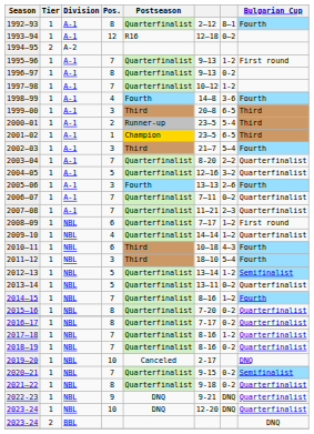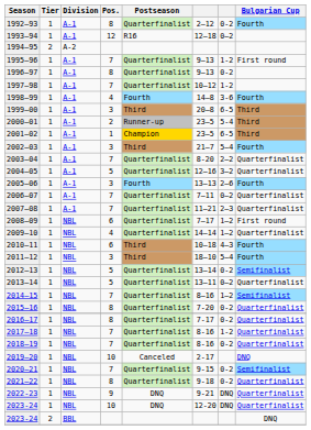 <table class="wikitable" style="font-size:85%; text-align:center">
 <tr>
 <th>Season</th>
 <th>Tier</th>
 <th>Division</th>
 <th>Pos.</th>
 <th>Postseason</th>
 <th></th>
 <th></th>
 <th><a href='#'>Bulgarian Cup</a></th>
 </tr>
 <tr>
 <td bgcolor=#efefef>1992–93</td>
 <td>1</td>
 <td align=left><a href='#'>A-1</a></td>
 <td>8</td>
 <td align=left bgcolor=#D0F0C0>Quarterfinalist</td>
 <td>2–12</td>
-<td>8–1</td>
+<td>0-2</td>
 <td align=left bgcolor=#97DEFF>Fourth</td>
 </tr>
 <tr>
 <td bgcolor=#efefef>1993–94</td>
 <td>1</td>
 <td align=left><a href='#'>A-1</a></td>
 <td>12</td>
 <td align=left>R16</td>
 <td>12–18</td>
 <td>0–2</td>
 <td></td>
 </tr>
 <tr>
 <td bgcolor=#efefef>1994–95</td>
 <td>2</td>
 <td align=left>A-2</td>
 <td></td>
 <td></td>
 <td></td>
 <td></td>
 <td></td>
 </tr>
 <tr>
 <td bgcolor=#efefef>1995–96</td>
 <td>1</td>
 <td align=left><a href='#'>A-1</a></td>
 <td>7</td>
 <td align=left bgcolor=#D0F0C0>Quarterfinalist</td>
 <td>9–13</td>
 <td>1-2</td>
 <td align=left>First round</td>
 </tr>
 <tr>
 <td bgcolor=#efefef>1996–97</td>
 <td>1</td>
 <td align=left><a href='#'>A-1</a></td>
 <td>8</td>
 <td align=left bgcolor=#D0F0C0>Quarterfinalist</td>
 <td>9–13</td>
 <td>0-2</td>
 <td></td>
 </tr>
 <tr>
 <td bgcolor=#efefef>1997–98</td>
 <td>1</td>
 <td align=left><a href='#'>A-1</a></td>
 <td>7</td>
 <td align=left bgcolor=#D0F0C0>Quarterfinalist</td>
 <td>10–12</td>
 <td>1-2</td>
 <td></td>
 </tr>
 <tr>
 <td bgcolor=#efefef>1998–99</td>
 <td>1</td>
 <td align=left><a href='#'>A-1</a></td>
 <td>4</td>
 <td align=left bgcolor=#97DEFF>Fourth</td>
 <td>14–8</td>
 <td>3-6</td>
 <td align=left bgcolor=#97DEFF>Fourth</td>
 </tr>
 <tr>
 <td bgcolor=#efefef>1999–00</td>
 <td>1</td>
 <td align=left><a href='#'>A-1</a></td>
 <td>3</td>
 <td align=left bgcolor=#cc9966>Third</td>
 <td>20–8</td>
 <td>6-5</td>
 <td align=left bgcolor=#cc9966>Third</td>
 </tr>
 <tr>
 <td bgcolor=#efefef>2000–01</td>
 <td>1</td>
 <td align=left><a href='#'>A-1</a></td>
 <td>2</td>
 <td align=left bgcolor=silver>Runner-up</td>
 <td>23–5</td>
 <td>5-4</td>
 <td align=left bgcolor=#cc9966>Third</td>
 </tr>
 <tr>
 <td bgcolor=#efefef>2001–02</td>
 <td>1</td>
 <td align=left><a href='#'>A-1</a></td>
 <td>1</td>
 <td align=left bgcolor=gold>Champion</td>
 <td>23–5</td>
 <td>6-5</td>
 <td align=left bgcolor=#cc9966>Third</td>
 </tr>
 <tr>
 <td bgcolor=#efefef>2002–03</td>
 <td>1</td>
 <td align=left><a href='#'>A-1</a></td>
 <td>3</td>
 <td align=left bgcolor=#cc9966>Third</td>
 <td>21–7</td>
 <td>5–4</td>
 <td align=left bgcolor=#97DEFF>Fourth</td>
 </tr>
 <tr>
 <td bgcolor=#efefef>2003–04</td>
 <td>1</td>
 <td align=left><a href='#'>A-1</a></td>
 <td>7</td>
 <td align=left bgcolor=#D0F0C0>Quarterfinalist</td>
 <td>8-20</td>
 <td>2–2</td>
 <td align=left>Quarterfinalist</td>
 </tr>
 <tr>
 <td bgcolor=#efefef>2004–05</td>
 <td>1</td>
 <td align=left><a href='#'>A-1</a></td>
 <td>5</td>
 <td align=left bgcolor=#D0F0C0>Quarterfinalist</td>
 <td>12–16</td>
 <td>3–2</td>
 <td align=left>Quarterfinalist</td>
 </tr>
 <tr>
 <td bgcolor=#efefef>2005–06</td>
 <td>1</td>
 <td align=left><a href='#'>A-1</a></td>
 <td>3</td>
 <td align=left bgcolor=#97DEFF>Fourth</td>
 <td>13–13</td>
 <td>2–6</td>
 <td align=left bgcolor=#97DEFF>Fourth</td>
 </tr>
 <tr>
 <td bgcolor=#efefef>2006–07</td>
 <td>1</td>
 <td align=left><a href='#'>A-1</a></td>
 <td>7</td>
 <td align=left bgcolor=#D0F0C0>Quarterfinalist</td>
 <td>7–11</td>
 <td>0–2</td>
 <td align=left>Quarterfinalist</td>
 </tr>
 <tr>
 <td bgcolor=#efefef>2007–08</td>
 <td>1</td>
 <td align=left><a href='#'>A-1</a></td>
 <td>7</td>
 <td align=left bgcolor=#D0F0C0>Quarterfinalist</td>
 <td>11–21</td>
 <td>2–3</td>
 <td align=left>Quarterfinalist</td>
 </tr>
 <tr>
 <td bgcolor=#efefef>2008–09</td>
 <td>1</td>
 <td align=left><a href='#'>NBL</a></td>
 <td>6</td>
 <td align=left bgcolor=#D0F0C0>Quarterfinalist</td>
 <td>7–17</td>
 <td>1–2</td>
 <td align=left>First round</td>
 </tr>
 <tr>
 <td bgcolor=#efefef>2009–10</td>
 <td>1</td>
 <td align=left><a href='#'>NBL</a></td>
 <td>4</td>
 <td align=left bgcolor=#D0F0C0>Quarterfinalist</td>
 <td>14–14</td>
 <td>1–2</td>
 <td align=left>Quarterfinalist</td>
 </tr>
 <tr>
 <td bgcolor=#efefef>2010–11</td>
 <td>1</td>
 <td align=left><a href='#'>NBL</a></td>
 <td>6</td>
 <td align=left bgcolor=#cc9966>Third</td>
 <td>10–18</td>
 <td>4–3</td>
 <td align=left bgcolor=#97DEFF>Fourth</td>
 </tr>
 <tr>
 <td bgcolor=#efefef>2011–12</td>
 <td>1</td>
 <td align=left><a href='#'>NBL</a></td>
 <td>3</td>
 <td align=left bgcolor=#cc9966>Third</td>
 <td>18–10</td>
 <td>5–4</td>
 <td align=left bgcolor=#97DEFF>Fourth</td>
 </tr>
 <tr>
 <td bgcolor=#efefef>2012–13</td>
 <td>1</td>
 <td align=left><a href='#'>NBL</a></td>
 <td>5</td>
 <td align=left bgcolor=#D0F0C0>Quarterfinalist</td>
 <td>13–14</td>
-<td>1-2</td>
+<td>0-2</td>
 <td align=left bgcolor=#97DEFF><a href='#'>Semifinalist</a></td>
 </tr>
 <tr>
 <td bgcolor=#efefef>2013–14</td>
 <td>1</td>
 <td align=left><a href='#'>NBL</a></td>
 <td>5</td>
 <td align=left bgcolor=#D0F0C0>Quarterfinalist</td>
 <td>13–11</td>
 <td>0–2</td>
 <td align=left>Quarterfinalist</td>
 </tr>
 <tr>
 <td bgcolor=#efefef><a href='#'>2014–15</a></td>
 <td>1</td>
 <td align=left><a href='#'>NBL</a></td>
 <td>7</td>
 <td align=left bgcolor=#D0F0C0>Quarterfinalist</td>
 <td>8–16</td>
 <td>1–2</td>
-<td align=left bgcolor=#97DEFF><a href='#'>Fourth</a></td>
+<td align=left bgcolor=#97DEFF><a href='#'>Semifinalist</a></td>
 </tr>
 <tr>
 <td bgcolor=#efefef><a href='#'>2015–16</a></td>
 <td>1</td>
 <td align=left><a href='#'>NBL</a></td>
 <td>8</td>
 <td align=left bgcolor=#D0F0C0>Quarterfinalist</td>
 <td>7-20</td>
 <td>0-2</td>
 <td align=left><a href='#'>Quarterfinalist</a></td>
 </tr>
 <tr>
 </tr>
 <tr>
 <td bgcolor=#efefef><a href='#'>2016–17</a></td>
 <td>1</td>
 <td align=left><a href='#'>NBL</a></td>
 <td>8</td>
 <td align=left bgcolor=#D0F0C0>Quarterfinalist</td>
 <td>7-17</td>
 <td>0-2</td>
 <td align=left><a href='#'>Quarterfinalist</a></td>
 </tr>
 <tr>
 <td bgcolor=#efefef><a href='#'>2017–18</a></td>
 <td>1</td>
 <td align=left><a href='#'>NBL</a></td>
 <td>7</td>
 <td align=left bgcolor=#D0F0C0>Quarterfinalist</td>
 <td>8-16</td>
 <td>1-2</td>
 <td align=left><a href='#'>Quarterfinalist</a></td>
 </tr>
 <tr>
 <td bgcolor=#efefef><a href='#'>2018–19</a></td>
 <td>1</td>
 <td align=left><a href='#'>NBL</a></td>
 <td>7</td>
 <td align=left bgcolor=#D0F0C0>Quarterfinalist</td>
 <td>8-16</td>
 <td>0-2</td>
 <td align=left><a href='#'>Quarterfinalist</a></td>
 </tr>
 <tr>
 <td bgcolor=#efefef><a href='#'>2019–20</a></td>
 <td>1</td>
 <td align=left><a href='#'>NBL</a></td>
 <td>10</td>
 <td>Canceled</td>
 <td>2-17</td>
 <td></td>
 <td align=left><a href='#'>DNQ</a></td>
 </tr>
 <tr>
 <td bgcolor=#efefef><a href='#'>2020–21</a></td>
 <td>1</td>
 <td align=left><a href='#'>NBL</a></td>
 <td>7</td>
 <td align=left bgcolor=#D0F0C0>Quarterfinalist</td>
 <td>9-15</td>
 <td>0-2</td>
 <td align=left bgcolor=#97DEFF><a href='#'>Semifinalist</a></td>
 </tr>
 <tr>
 <td bgcolor=#efefef><a href='#'>2021–22</a></td>
 <td>1</td>
 <td align=left><a href='#'>NBL</a></td>
 <td>8</td>
 <td align=left bgcolor=#D0F0C0>Quarterfinalist</td>
 <td>9-18</td>
 <td>0-2</td>
 <td align=left><a href='#'>Quarterfinalist</a></td>
 </tr>
 <tr>
 <td bgcolor=#efefef><a href='#'>2022-23</a></td>
 <td>1</td>
 <td align=left><a href='#'>NBL</a></td>
 <td>9</td>
 <td>DNQ</td>
 <td>9-21</td>
 <td>DNQ</td>
 <td align=left><a href='#'>Quarterfinalist</a></td>
 </tr>
 <tr>
 <td bgcolor=#efefef><a href='#'>2023-24</a></td>
 <td>1</td>
 <td align=left><a href='#'>NBL</a></td>
 <td>10</td>
 <td>DNQ</td>
 <td>12-20</td>
 <td>DNQ</td>
 <td align=left><a href='#'>Quarterfinalist</a></td>
 </tr>
 <tr>
 <td bgcolor=#efefef><a href='#'>2023-24</a></td>
 <td>2</td>
 <td align=left><a href='#'>BBL</a></td>
 <td></td>
 <td></td>
 <td></td>
 <td></td>
 <td>DNQ</td>
 </tr>
 <tr>
 </tr>
 </table>
